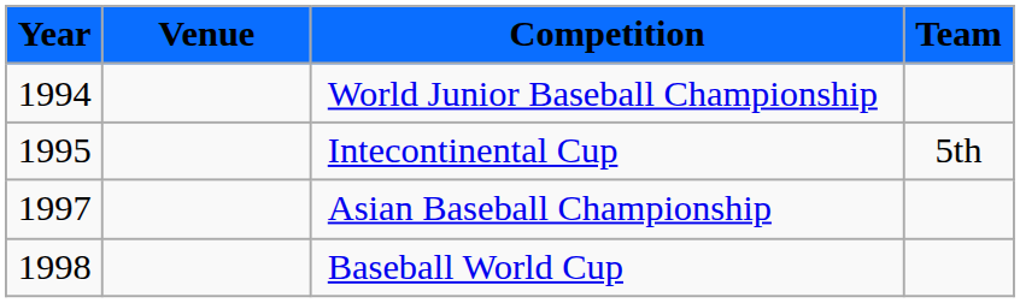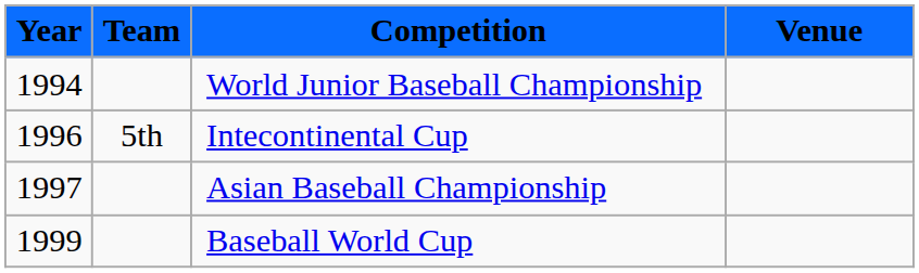 <table class="wikitable">
 <tr>
 <th style="background:#0a6eff; width:35px;"><span>Year</span></th>
+<th style="background:#0a6eff; width:40px;"><span>Team</span></th>
+<th style="background:#0A6EFF"><span>Competition</span></th>
 <th style="background:#0a6eff; width:83px;"><span>Venue</span></th>
-<th style="background:#0A6EFF"><span>Competition</span></th>
-<th style="background:#0a6eff; width:40px;"><span>Team</span></th>
 </tr>
 <tr>
 <td style="text-align:center;">1994</td>
+<td style="text-align:center"></td>
+<td> <a href='#'>World Junior Baseball Championship</a>  </td>
 <td> </td>
-<td> <a href='#'>World Junior Baseball Championship</a>  </td>
-<td style="text-align:center"></td>
 </tr>
 <tr>
-<td style="text-align:center">1995</td>
+<td style="text-align:center">1996</td>
+<td style="text-align:center">5th</td>
+<td> <a href='#'>Intecontinental Cup</a></td>
 <td> </td>
-<td> <a href='#'>Intecontinental Cup</a></td>
-<td style="text-align:center">5th</td>
 </tr>
 <tr>
 <td style="text-align:center">1997</td>
+<td style="text-align:center"></td>
+<td> <a href='#'>Asian Baseball Championship</a></td>
 <td> </td>
-<td> <a href='#'>Asian Baseball Championship</a></td>
-<td style="text-align:center"></td>
 </tr>
 <tr>
-<td style="text-align:center">1998</td>
+<td style="text-align:center">1999</td>
+<td style="text-align:center"></td>
+<td> <a href='#'>Baseball World Cup</a></td>
 <td> </td>
-<td> <a href='#'>Baseball World Cup</a></td>
-<td style="text-align:center"></td>
 </tr>
 </table>
